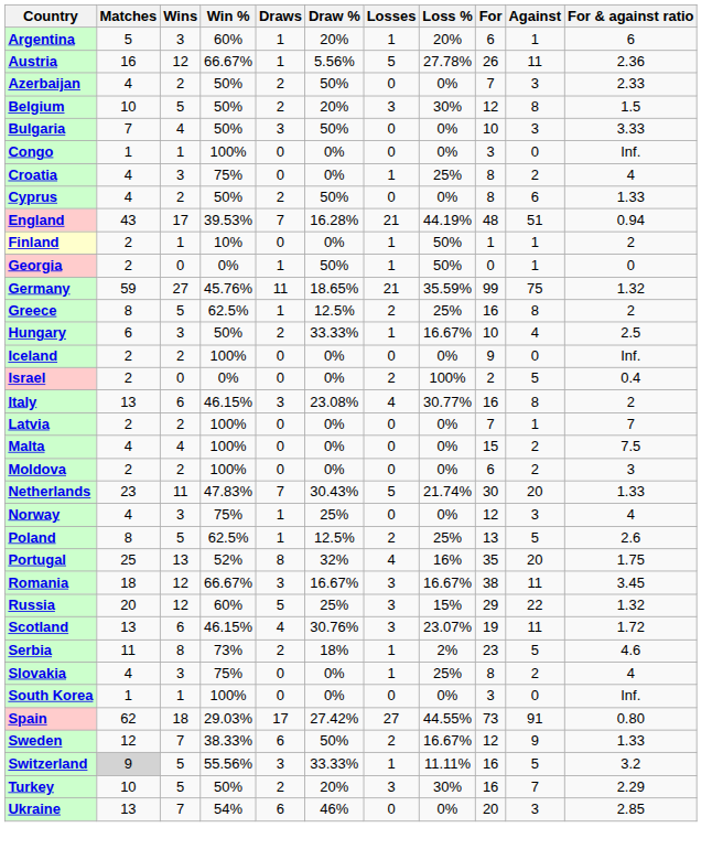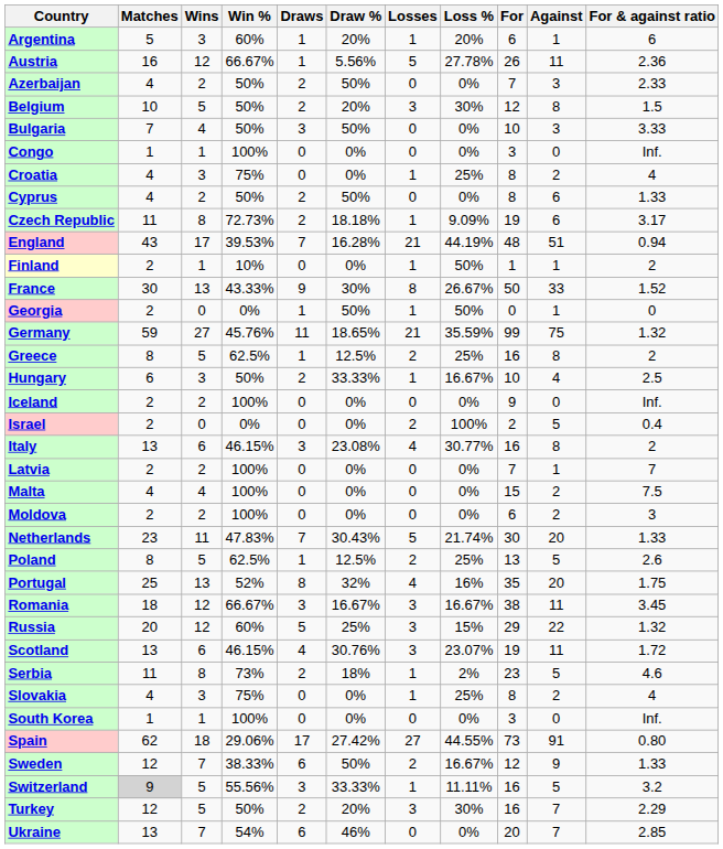 <table class="wikitable sortable" style="text-align: center;">
 <tr>
 <th>Country</th>
 <th>Matches</th>
 <th>Wins</th>
 <th>Win %</th>
 <th>Draws</th>
 <th>Draw %</th>
 <th>Losses</th>
 <th>Loss %</th>
 <th>For</th>
 <th>Against</th>
 <th>For & against ratio</th>
 </tr>
 <tr>
 <td bgcolor=#CCFFCC align=left> <strong><a href='#'>Argentina</a></strong></td>
 <td>5</td>
 <td>3</td>
 <td>60%</td>
 <td>1</td>
 <td>20%</td>
 <td>1</td>
 <td>20%</td>
 <td>6</td>
 <td>1</td>
 <td>6</td>
 </tr>
 <tr>
 <td bgcolor=#CCFFCC align=left> <strong><a href='#'>Austria</a></strong></td>
 <td>16</td>
 <td>12</td>
 <td>66.67%</td>
 <td>1</td>
 <td>5.56%</td>
 <td>5</td>
 <td>27.78%</td>
 <td>26</td>
 <td>11</td>
 <td>2.36</td>
 </tr>
 <tr>
 <td bgcolor=#CCFFCC align=left> <strong><a href='#'>Azerbaijan</a></strong></td>
 <td>4</td>
 <td>2</td>
 <td>50%</td>
 <td>2</td>
 <td>50%</td>
 <td>0</td>
 <td>0%</td>
 <td>7</td>
 <td>3</td>
 <td>2.33</td>
 </tr>
 <tr>
 <td bgcolor=#CCFFCC align=left> <strong><a href='#'>Belgium</a></strong></td>
 <td>10</td>
 <td>5</td>
 <td>50%</td>
 <td>2</td>
 <td>20%</td>
 <td>3</td>
 <td>30%</td>
 <td>12</td>
 <td>8</td>
 <td>1.5</td>
 </tr>
 <tr>
 <td bgcolor=#CCFFCC align=left> <strong><a href='#'>Bulgaria</a></strong></td>
 <td>7</td>
 <td>4</td>
 <td>50%</td>
 <td>3</td>
 <td>50%</td>
 <td>0</td>
 <td>0%</td>
 <td>10</td>
 <td>3</td>
 <td>3.33</td>
 </tr>
 <tr>
 <td bgcolor=#CCFFCC align=left> <strong><a href='#'>Congo</a></strong></td>
 <td>1</td>
 <td>1</td>
 <td>100%</td>
 <td>0</td>
 <td>0%</td>
 <td>0</td>
 <td>0%</td>
 <td>3</td>
 <td>0</td>
 <td>Inf.</td>
 </tr>
 <tr>
 <td bgcolor=#CCFFCC align=left> <strong><a href='#'>Croatia</a></strong></td>
 <td>4</td>
 <td>3</td>
 <td>75%</td>
 <td>0</td>
 <td>0%</td>
 <td>1</td>
 <td>25%</td>
 <td>8</td>
 <td>2</td>
 <td>4</td>
 </tr>
 <tr>
 <td bgcolor=#CCFFCC align=left> <strong><a href='#'>Cyprus</a></strong></td>
 <td>4</td>
 <td>2</td>
 <td>50%</td>
 <td>2</td>
 <td>50%</td>
 <td>0</td>
 <td>0%</td>
 <td>8</td>
 <td>6</td>
 <td>1.33</td>
 </tr>
 <tr>
+<td bgcolor=#CCFFCC align=left> <strong><a href='#'>Czech Republic</a></strong></td>
+<td>11</td>
+<td>8</td>
+<td>72.73%</td>
+<td>2</td>
+<td>18.18%</td>
+<td>1</td>
+<td>9.09%</td>
+<td>19</td>
+<td>6</td>
+<td>3.17</td>
+</tr>
+<tr>
 <td bgcolor=#FFCCCC align=left> <strong><a href='#'>England</a></strong></td>
 <td>43</td>
 <td>17</td>
 <td>39.53%</td>
 <td>7</td>
 <td>16.28%</td>
 <td>21</td>
 <td>44.19%</td>
 <td>48</td>
 <td>51</td>
 <td>0.94</td>
 </tr>
 <tr>
 <td bgcolor=#FFFFCC align=left> <strong><a href='#'>Finland</a></strong></td>
 <td>2</td>
 <td>1</td>
 <td>10%</td>
 <td>0</td>
 <td>0%</td>
 <td>1</td>
 <td>50%</td>
 <td>1</td>
 <td>1</td>
 <td>2</td>
+</tr>
+<tr>
+<td bgcolor=#CCFFCC align=left> <strong><a href='#'>France</a></strong></td>
+<td>30</td>
+<td>13</td>
+<td>43.33%</td>
+<td>9</td>
+<td>30%</td>
+<td>8</td>
+<td>26.67%</td>
+<td>50</td>
+<td>33</td>
+<td>1.52</td>
 </tr>
 <tr>
 <td bgcolor=#FFCCCC align=left> <strong><a href='#'>Georgia</a></strong></td>
 <td>2</td>
 <td>0</td>
 <td>0%</td>
 <td>1</td>
 <td>50%</td>
 <td>1</td>
 <td>50%</td>
 <td>0</td>
 <td>1</td>
 <td>0</td>
 </tr>
 <tr>
 <td bgcolor=#CCFFCC align=left> <strong><a href='#'>Germany</a></strong></td>
 <td>59</td>
 <td>27</td>
 <td>45.76%</td>
 <td>11</td>
 <td>18.65%</td>
 <td>21</td>
 <td>35.59%</td>
 <td>99</td>
 <td>75</td>
 <td>1.32</td>
 </tr>
 <tr>
 <td bgcolor=#CCFFCC align=left> <strong><a href='#'>Greece</a></strong></td>
 <td>8</td>
 <td>5</td>
 <td>62.5%</td>
 <td>1</td>
 <td>12.5%</td>
 <td>2</td>
 <td>25%</td>
 <td>16</td>
 <td>8</td>
 <td>2</td>
 </tr>
 <tr>
 <td bgcolor=#CCFFCC align=left> <strong><a href='#'>Hungary</a></strong></td>
 <td>6</td>
 <td>3</td>
 <td>50%</td>
 <td>2</td>
 <td>33.33%</td>
 <td>1</td>
 <td>16.67%</td>
 <td>10</td>
 <td>4</td>
 <td>2.5</td>
 </tr>
 <tr>
 <td bgcolor=#CCFFCC align=left> <strong><a href='#'>Iceland</a></strong></td>
 <td>2</td>
 <td>2</td>
 <td>100%</td>
 <td>0</td>
 <td>0%</td>
 <td>0</td>
 <td>0%</td>
 <td>9</td>
 <td>0</td>
 <td>Inf.</td>
 </tr>
 <tr>
 <td bgcolor=#FFCCCC align=left> <strong><a href='#'>Israel</a></strong></td>
 <td>2</td>
 <td>0</td>
 <td>0%</td>
 <td>0</td>
 <td>0%</td>
 <td>2</td>
 <td>100%</td>
 <td>2</td>
 <td>5</td>
 <td>0.4</td>
 </tr>
 <tr>
 <td bgcolor=#CCFFCC align=left> <strong><a href='#'>Italy</a></strong></td>
 <td>13</td>
 <td>6</td>
 <td>46.15%</td>
 <td>3</td>
 <td>23.08%</td>
 <td>4</td>
 <td>30.77%</td>
 <td>16</td>
 <td>8</td>
 <td>2</td>
 </tr>
 <tr>
 <td bgcolor=#CCFFCC align=left> <strong><a href='#'>Latvia</a></strong></td>
 <td>2</td>
 <td>2</td>
 <td>100%</td>
 <td>0</td>
 <td>0%</td>
 <td>0</td>
 <td>0%</td>
 <td>7</td>
 <td>1</td>
 <td>7</td>
 </tr>
 <tr>
 <td bgcolor=#CCFFCC align=left> <strong><a href='#'>Malta</a></strong></td>
 <td>4</td>
 <td>4</td>
 <td>100%</td>
 <td>0</td>
 <td>0%</td>
 <td>0</td>
 <td>0%</td>
 <td>15</td>
 <td>2</td>
 <td>7.5</td>
 </tr>
 <tr>
 <td bgcolor=#CCFFCC align=left> <strong><a href='#'>Moldova</a></strong></td>
 <td>2</td>
 <td>2</td>
 <td>100%</td>
 <td>0</td>
 <td>0%</td>
 <td>0</td>
 <td>0%</td>
 <td>6</td>
 <td>2</td>
 <td>3</td>
 </tr>
 <tr>
 <td bgcolor=#CCFFCC align=left> <strong><a href='#'>Netherlands</a></strong></td>
 <td>23</td>
 <td>11</td>
 <td>47.83%</td>
 <td>7</td>
 <td>30.43%</td>
 <td>5</td>
 <td>21.74%</td>
 <td>30</td>
 <td>20</td>
 <td>1.33</td>
 </tr>
 <tr>
-<td bgcolor=#CCFFCC align=left> <strong><a href='#'>Norway</a></strong></td>
-<td>4</td>
-<td>3</td>
-<td>75%</td>
-<td>1</td>
-<td>25%</td>
-<td>0</td>
-<td>0%</td>
-<td>12</td>
-<td>3</td>
-<td>4</td>
-</tr>
-<tr>
 <td bgcolor=#CCFFCC align=left> <strong><a href='#'>Poland</a></strong></td>
 <td>8</td>
 <td>5</td>
 <td>62.5%</td>
 <td>1</td>
 <td>12.5%</td>
 <td>2</td>
 <td>25%</td>
 <td>13</td>
 <td>5</td>
 <td>2.6</td>
 </tr>
 <tr>
 <td bgcolor=#CCFFCC align=left> <strong><a href='#'>Portugal</a></strong></td>
 <td>25</td>
 <td>13</td>
 <td>52%</td>
 <td>8</td>
 <td>32%</td>
 <td>4</td>
 <td>16%</td>
 <td>35</td>
 <td>20</td>
 <td>1.75</td>
 </tr>
 <tr>
 <td bgcolor=#CCFFCC align=left> <strong><a href='#'>Romania</a></strong></td>
 <td>18</td>
 <td>12</td>
 <td>66.67%</td>
 <td>3</td>
 <td>16.67%</td>
 <td>3</td>
 <td>16.67%</td>
 <td>38</td>
 <td>11</td>
 <td>3.45</td>
 </tr>
 <tr>
 <td bgcolor=#CCFFCC align=left> <strong><a href='#'>Russia</a></strong></td>
 <td>20</td>
 <td>12</td>
 <td>60%</td>
 <td>5</td>
 <td>25%</td>
 <td>3</td>
 <td>15%</td>
 <td>29</td>
 <td>22</td>
 <td>1.32</td>
 </tr>
 <tr>
 <td bgcolor=#CCFFCC align=left> <strong><a href='#'>Scotland</a></strong></td>
 <td>13</td>
 <td>6</td>
 <td>46.15%</td>
 <td>4</td>
 <td>30.76%</td>
 <td>3</td>
 <td>23.07%</td>
 <td>19</td>
 <td>11</td>
 <td>1.72</td>
 </tr>
 <tr>
 <td bgcolor=#CCFFCC align=left> <strong><a href='#'>Serbia</a></strong></td>
 <td>11</td>
 <td>8</td>
 <td>73%</td>
 <td>2</td>
 <td>18%</td>
 <td>1</td>
 <td>2%</td>
 <td>23</td>
 <td>5</td>
 <td>4.6</td>
 </tr>
 <tr>
 <td bgcolor=#CCFFCC align=left> <strong><a href='#'>Slovakia</a></strong></td>
 <td>4</td>
 <td>3</td>
 <td>75%</td>
 <td>0</td>
 <td>0%</td>
 <td>1</td>
 <td>25%</td>
 <td>8</td>
 <td>2</td>
 <td>4</td>
 </tr>
 <tr>
 <td bgcolor=#CCFFCC align=left> <strong><a href='#'>South Korea</a></strong></td>
 <td>1</td>
 <td>1</td>
 <td>100%</td>
 <td>0</td>
 <td>0%</td>
 <td>0</td>
 <td>0%</td>
 <td>3</td>
 <td>0</td>
 <td>Inf.</td>
 </tr>
 <tr>
 <td bgcolor=#FFCCCC align=left> <strong><a href='#'>Spain</a></strong></td>
 <td>62</td>
 <td>18</td>
-<td>29.03%</td>
+<td>29.06%</td>
 <td>17</td>
 <td>27.42%</td>
 <td>27</td>
 <td>44.55%</td>
 <td>73</td>
 <td>91</td>
 <td>0.80</td>
 </tr>
 <tr>
 <td bgcolor=#CCFFCC align=left> <strong><a href='#'>Sweden</a></strong></td>
 <td>12</td>
 <td>7</td>
 <td>38.33%</td>
 <td>6</td>
 <td>50%</td>
 <td>2</td>
 <td>16.67%</td>
 <td>12</td>
 <td>9</td>
 <td>1.33</td>
 </tr>
 <tr>
 <td bgcolor=#CCFFCC align=left> <strong><a href='#'>Switzerland</a></strong></td>
 <td style="background: lightgrey;">9</td>
 <td>5</td>
 <td>55.56%</td>
 <td>3</td>
 <td>33.33%</td>
 <td>1</td>
 <td>11.11%</td>
 <td>16</td>
 <td>5</td>
 <td>3.2</td>
 </tr>
 <tr>
 <td bgcolor=#CCFFCC align=left> <strong><a href='#'>Turkey</a></strong></td>
-<td>10</td>
+<td>12</td>
 <td>5</td>
 <td>50%</td>
 <td>2</td>
 <td>20%</td>
 <td>3</td>
 <td>30%</td>
 <td>16</td>
 <td>7</td>
 <td>2.29</td>
 </tr>
 <tr>
 <td bgcolor=#CCFFCC align=left> <strong><a href='#'>Ukraine</a></strong></td>
 <td>13</td>
 <td>7</td>
 <td>54%</td>
 <td>6</td>
 <td>46%</td>
 <td>0</td>
 <td>0%</td>
 <td>20</td>
-<td>3</td>
+<td>7</td>
 <td>2.85</td>
 </tr>
 </table>
